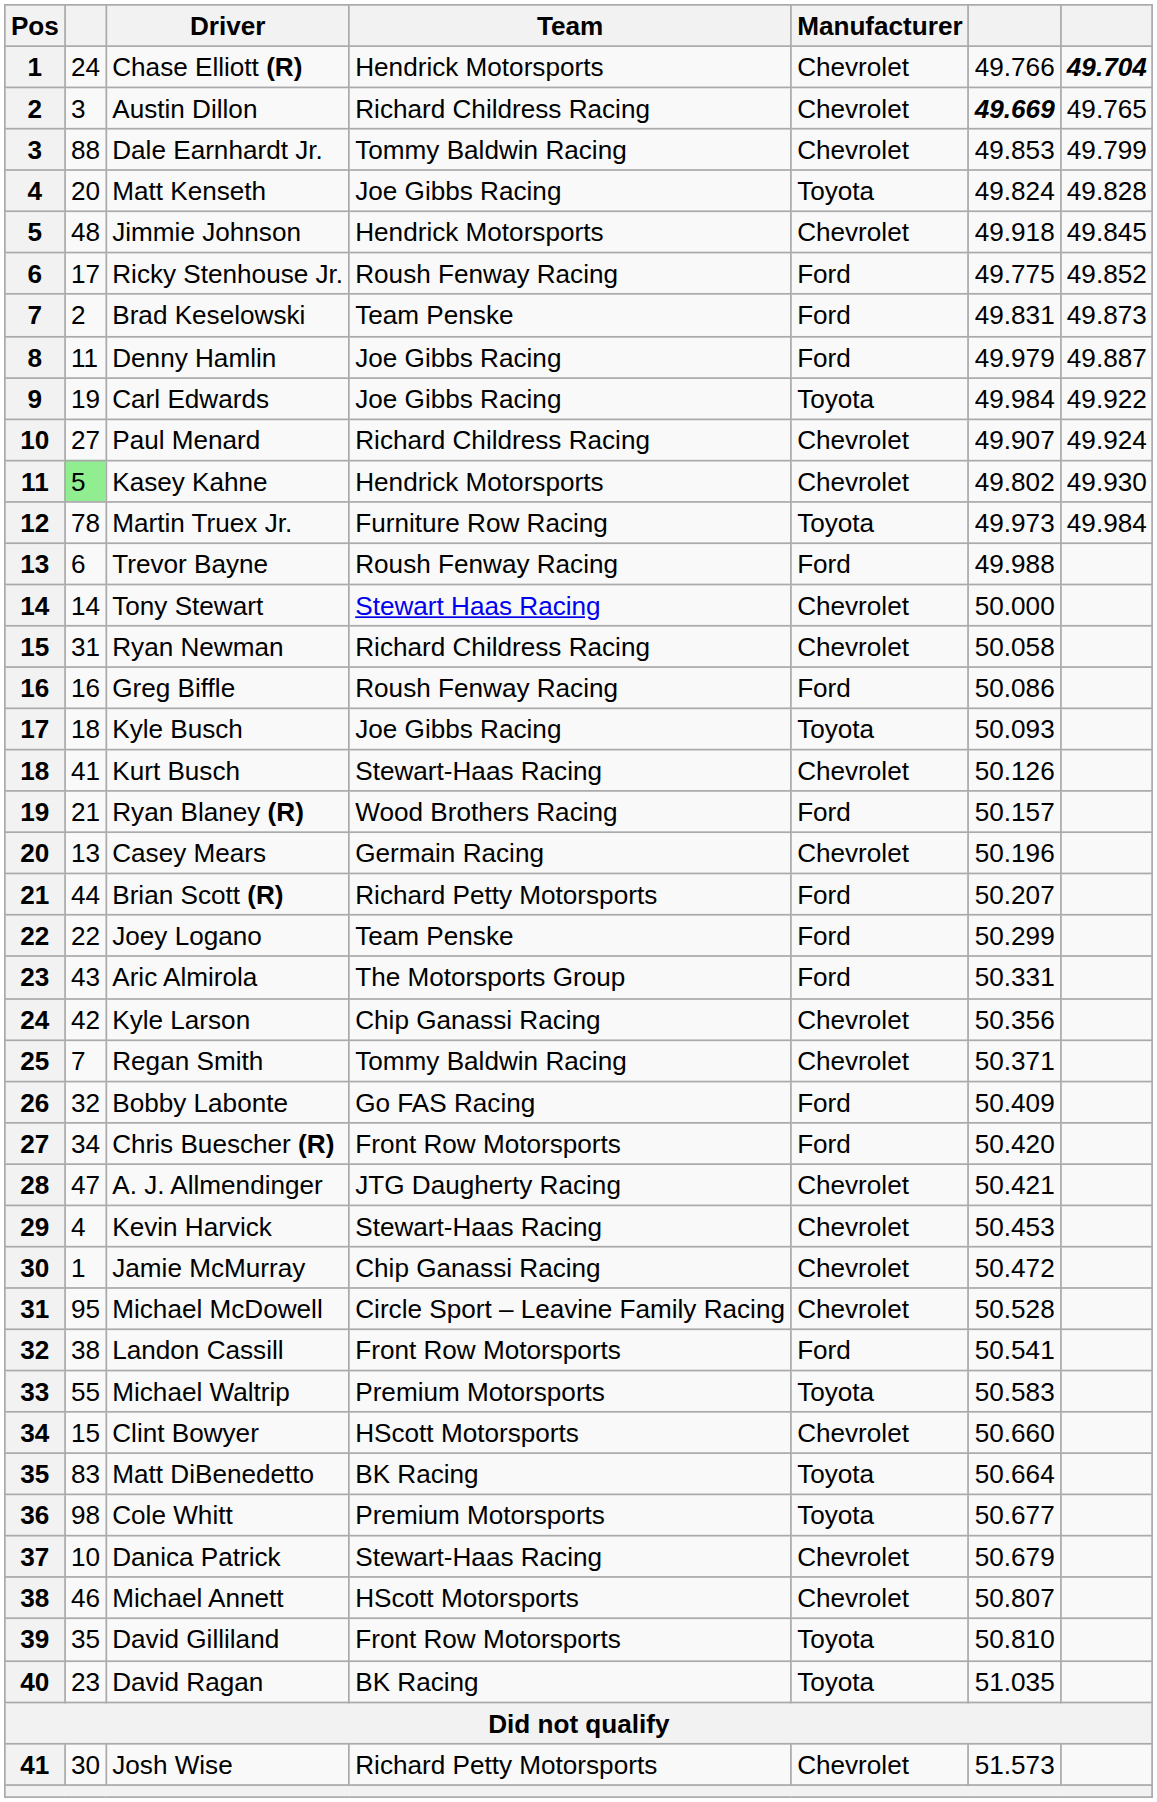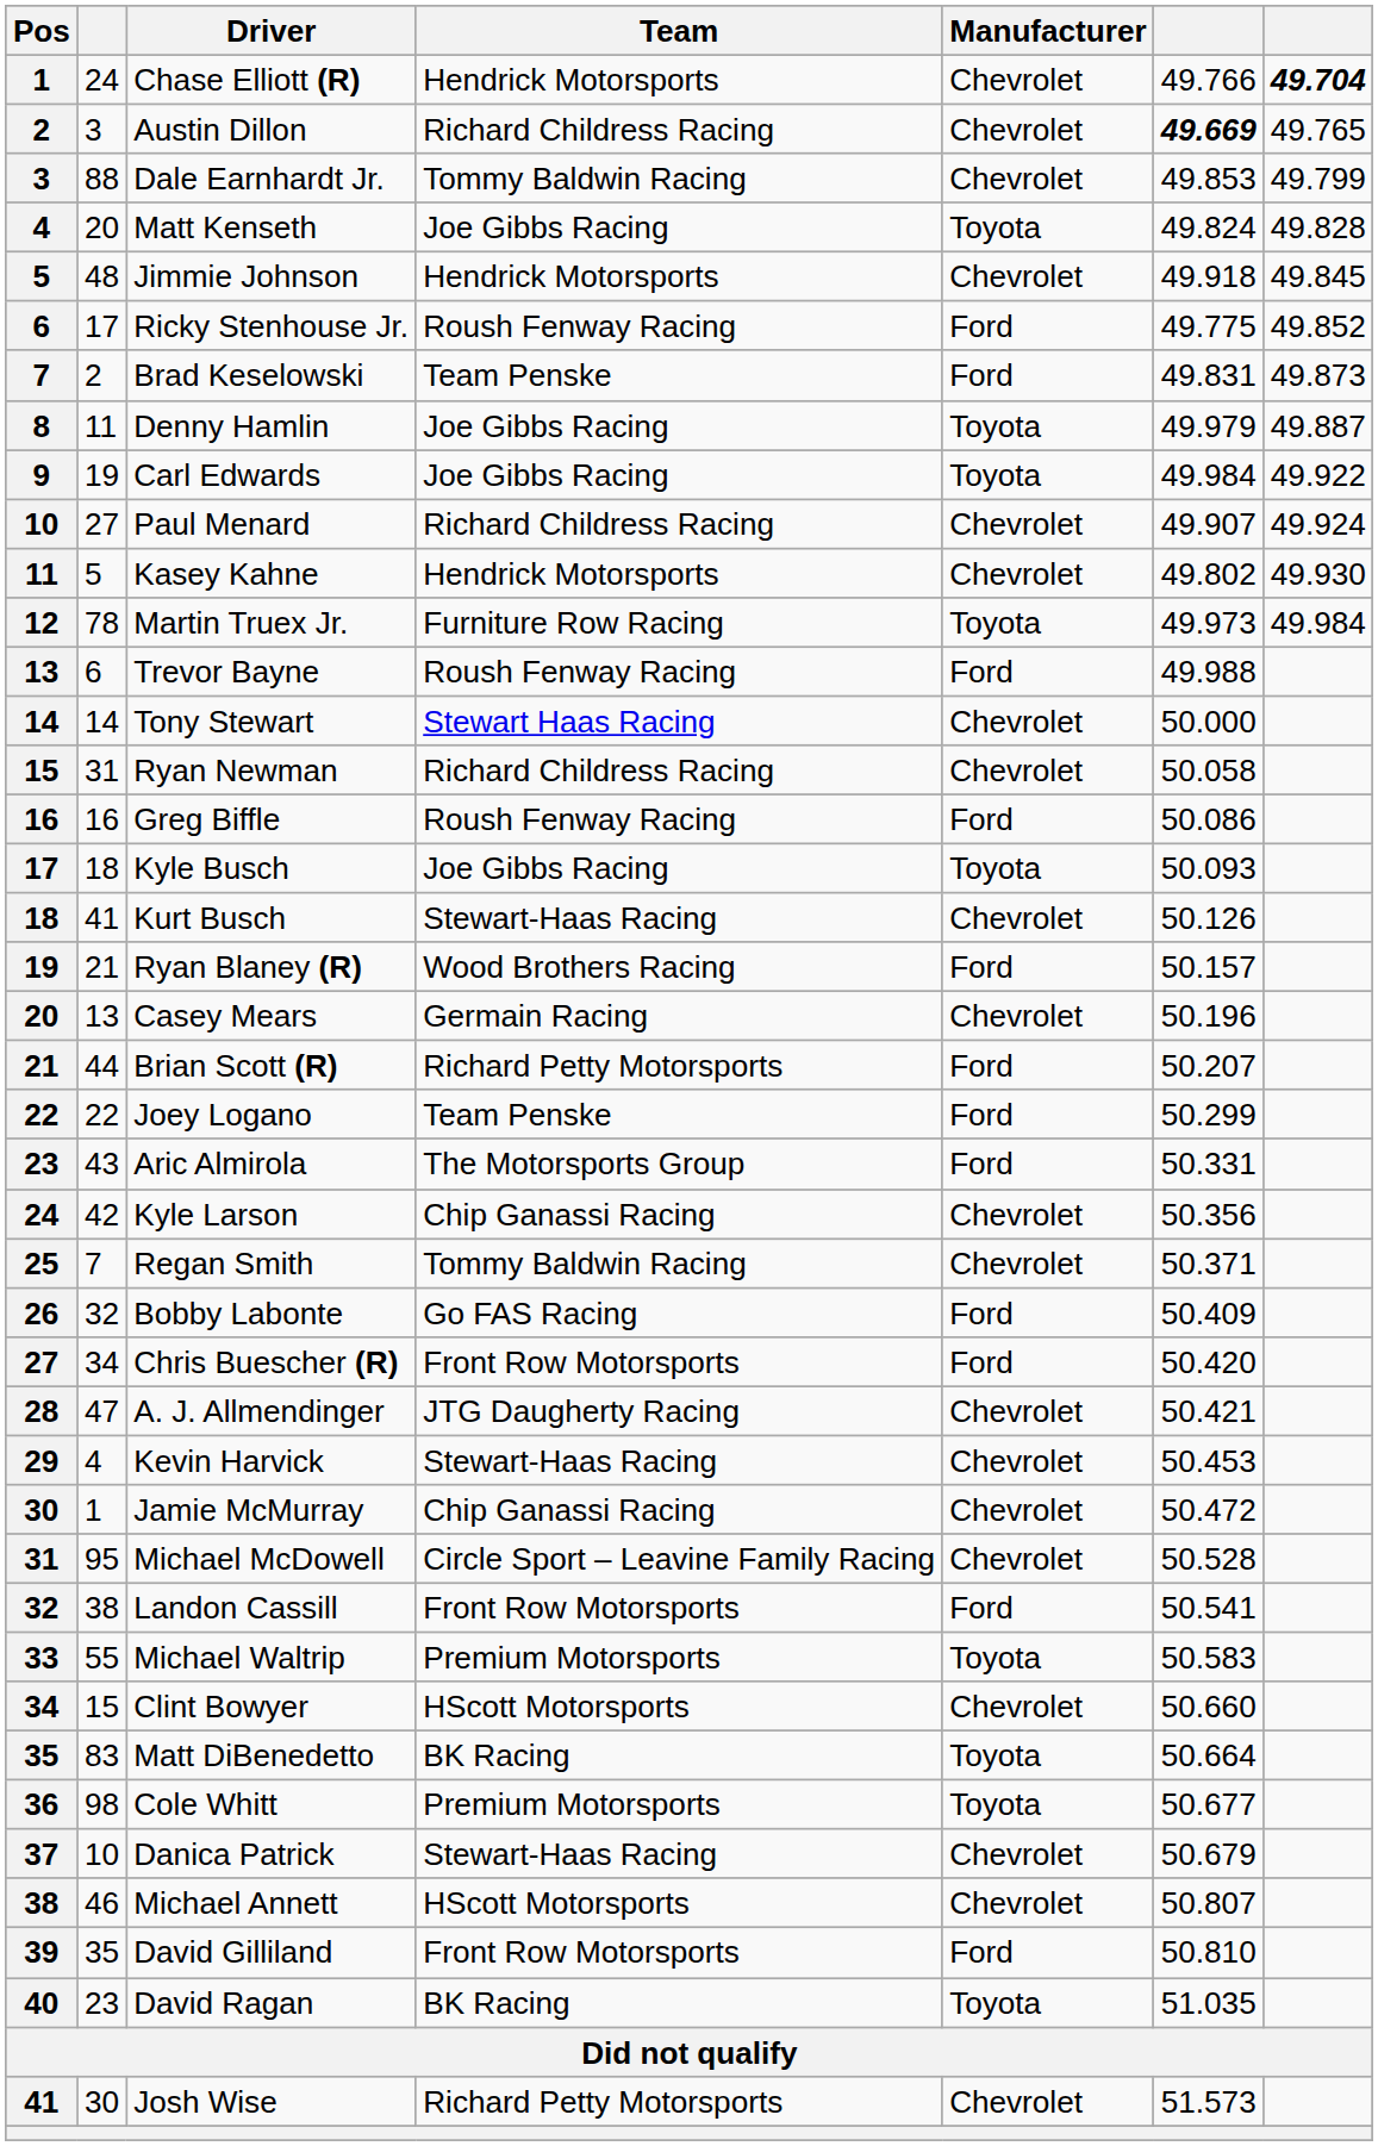 <table class="wikitable" style="font-size:95%">
 <tr>
 <th>Pos</th>
 <th></th>
 <th>Driver</th>
 <th>Team</th>
 <th>Manufacturer</th>
 <th></th>
 <th></th>
 </tr>
 <tr>
 <th>1</th>
 <td>24</td>
 <td>Chase Elliott <strong>(R)</strong></td>
 <td>Hendrick Motorsports</td>
 <td>Chevrolet</td>
 <td>49.766</td>
 <td><strong><em>49.704</em></strong></td>
 </tr>
 <tr>
 <th>2</th>
 <td>3</td>
 <td>Austin Dillon</td>
 <td>Richard Childress Racing</td>
 <td>Chevrolet</td>
 <td><strong><em>49.669</em></strong></td>
 <td>49.765</td>
 </tr>
 <tr>
 <th>3</th>
 <td>88</td>
 <td>Dale Earnhardt Jr.</td>
 <td>Tommy Baldwin Racing</td>
 <td>Chevrolet</td>
 <td>49.853</td>
 <td>49.799</td>
 </tr>
 <tr>
 <th>4</th>
 <td>20</td>
 <td>Matt Kenseth</td>
 <td>Joe Gibbs Racing</td>
 <td>Toyota</td>
 <td>49.824</td>
 <td>49.828</td>
 </tr>
 <tr>
 <th>5</th>
 <td>48</td>
 <td>Jimmie Johnson</td>
 <td>Hendrick Motorsports</td>
 <td>Chevrolet</td>
 <td>49.918</td>
 <td>49.845</td>
 </tr>
 <tr>
 <th>6</th>
 <td>17</td>
 <td>Ricky Stenhouse Jr.</td>
 <td>Roush Fenway Racing</td>
 <td>Ford</td>
 <td>49.775</td>
 <td>49.852</td>
 </tr>
 <tr>
 <th>7</th>
 <td>2</td>
 <td>Brad Keselowski</td>
 <td>Team Penske</td>
 <td>Ford</td>
 <td>49.831</td>
 <td>49.873</td>
 </tr>
 <tr>
 <th>8</th>
 <td>11</td>
 <td>Denny Hamlin</td>
 <td>Joe Gibbs Racing</td>
-<td>Ford</td>
+<td>Toyota</td>
 <td>49.979</td>
 <td>49.887</td>
 </tr>
 <tr>
 <th>9</th>
 <td>19</td>
 <td>Carl Edwards</td>
 <td>Joe Gibbs Racing</td>
 <td>Toyota</td>
 <td>49.984</td>
 <td>49.922</td>
 </tr>
 <tr>
 <th>10</th>
 <td>27</td>
 <td>Paul Menard</td>
 <td>Richard Childress Racing</td>
 <td>Chevrolet</td>
 <td>49.907</td>
 <td>49.924</td>
 </tr>
 <tr>
 <th>11</th>
-<td style="background: lightgreen;">5</td>
+<td>5</td>
 <td>Kasey Kahne</td>
 <td>Hendrick Motorsports</td>
 <td>Chevrolet</td>
 <td>49.802</td>
 <td>49.930</td>
 </tr>
 <tr>
 <th>12</th>
 <td>78</td>
 <td>Martin Truex Jr.</td>
 <td>Furniture Row Racing</td>
 <td>Toyota</td>
 <td>49.973</td>
 <td>49.984</td>
 </tr>
 <tr>
 <th>13</th>
 <td>6</td>
 <td>Trevor Bayne</td>
 <td>Roush Fenway Racing</td>
 <td>Ford</td>
 <td>49.988</td>
 <td></td>
 </tr>
 <tr>
 <th>14</th>
 <td>14</td>
 <td>Tony Stewart</td>
 <td><a href='#'>Stewart Haas Racing</a></td>
 <td>Chevrolet</td>
 <td>50.000</td>
 <td></td>
 </tr>
 <tr>
 <th>15</th>
 <td>31</td>
 <td>Ryan Newman</td>
 <td>Richard Childress Racing</td>
 <td>Chevrolet</td>
 <td>50.058</td>
 <td></td>
 </tr>
 <tr>
 <th>16</th>
 <td>16</td>
 <td>Greg Biffle</td>
 <td>Roush Fenway Racing</td>
 <td>Ford</td>
 <td>50.086</td>
 <td></td>
 </tr>
 <tr>
 <th>17</th>
 <td>18</td>
 <td>Kyle Busch</td>
 <td>Joe Gibbs Racing</td>
 <td>Toyota</td>
 <td>50.093</td>
 <td></td>
 </tr>
 <tr>
 <th>18</th>
 <td>41</td>
 <td>Kurt Busch</td>
 <td>Stewart-Haas Racing</td>
 <td>Chevrolet</td>
 <td>50.126</td>
 <td></td>
 </tr>
 <tr>
 <th>19</th>
 <td>21</td>
 <td>Ryan Blaney <strong>(R)</strong></td>
 <td>Wood Brothers Racing</td>
 <td>Ford</td>
 <td>50.157</td>
 <td></td>
 </tr>
 <tr>
 <th>20</th>
 <td>13</td>
 <td>Casey Mears</td>
 <td>Germain Racing</td>
 <td>Chevrolet</td>
 <td>50.196</td>
 <td></td>
 </tr>
 <tr>
 <th>21</th>
 <td>44</td>
 <td>Brian Scott <strong>(R)</strong></td>
 <td>Richard Petty Motorsports</td>
 <td>Ford</td>
 <td>50.207</td>
 <td></td>
 </tr>
 <tr>
 <th>22</th>
 <td>22</td>
 <td>Joey Logano</td>
 <td>Team Penske</td>
 <td>Ford</td>
 <td>50.299</td>
 <td></td>
 </tr>
 <tr>
 <th>23</th>
 <td>43</td>
 <td>Aric Almirola</td>
 <td>The Motorsports Group</td>
 <td>Ford</td>
 <td>50.331</td>
 <td></td>
 </tr>
 <tr>
 <th>24</th>
 <td>42</td>
 <td>Kyle Larson</td>
 <td>Chip Ganassi Racing</td>
 <td>Chevrolet</td>
 <td>50.356</td>
 <td></td>
 </tr>
 <tr>
 <th>25</th>
 <td>7</td>
 <td>Regan Smith</td>
 <td>Tommy Baldwin Racing</td>
 <td>Chevrolet</td>
 <td>50.371</td>
 <td></td>
 </tr>
 <tr>
 <th>26</th>
 <td>32</td>
 <td>Bobby Labonte</td>
 <td>Go FAS Racing</td>
 <td>Ford</td>
 <td>50.409</td>
 <td></td>
 </tr>
 <tr>
 <th>27</th>
 <td>34</td>
 <td>Chris Buescher <strong>(R)</strong></td>
 <td>Front Row Motorsports</td>
 <td>Ford</td>
 <td>50.420</td>
 <td></td>
 </tr>
 <tr>
 <th>28</th>
 <td>47</td>
 <td>A. J. Allmendinger</td>
 <td>JTG Daugherty Racing</td>
 <td>Chevrolet</td>
 <td>50.421</td>
 <td></td>
 </tr>
 <tr>
 <th>29</th>
 <td>4</td>
 <td>Kevin Harvick</td>
 <td>Stewart-Haas Racing</td>
 <td>Chevrolet</td>
 <td>50.453</td>
 <td></td>
 </tr>
 <tr>
 <th>30</th>
 <td>1</td>
 <td>Jamie McMurray</td>
 <td>Chip Ganassi Racing</td>
 <td>Chevrolet</td>
 <td>50.472</td>
 <td></td>
 </tr>
 <tr>
 <th>31</th>
 <td>95</td>
 <td>Michael McDowell</td>
 <td>Circle Sport – Leavine Family Racing</td>
 <td>Chevrolet</td>
 <td>50.528</td>
 <td></td>
 </tr>
 <tr>
 <th>32</th>
 <td>38</td>
 <td>Landon Cassill</td>
 <td>Front Row Motorsports</td>
 <td>Ford</td>
 <td>50.541</td>
 <td></td>
 </tr>
 <tr>
 <th>33</th>
 <td>55</td>
 <td>Michael Waltrip</td>
 <td>Premium Motorsports</td>
 <td>Toyota</td>
 <td>50.583</td>
 <td></td>
 </tr>
 <tr>
 <th>34</th>
 <td>15</td>
 <td>Clint Bowyer</td>
 <td>HScott Motorsports</td>
 <td>Chevrolet</td>
 <td>50.660</td>
 <td></td>
 </tr>
 <tr>
 <th>35</th>
 <td>83</td>
 <td>Matt DiBenedetto</td>
 <td>BK Racing</td>
 <td>Toyota</td>
 <td>50.664</td>
 <td></td>
 </tr>
 <tr>
 <th>36</th>
 <td>98</td>
 <td>Cole Whitt</td>
 <td>Premium Motorsports</td>
 <td>Toyota</td>
 <td>50.677</td>
 <td></td>
 </tr>
 <tr>
 <th>37</th>
 <td>10</td>
 <td>Danica Patrick</td>
 <td>Stewart-Haas Racing</td>
 <td>Chevrolet</td>
 <td>50.679</td>
 <td></td>
 </tr>
 <tr>
 <th>38</th>
 <td>46</td>
 <td>Michael Annett</td>
 <td>HScott Motorsports</td>
 <td>Chevrolet</td>
 <td>50.807</td>
 <td></td>
 </tr>
 <tr>
 <th>39</th>
 <td>35</td>
 <td>David Gilliland</td>
 <td>Front Row Motorsports</td>
-<td>Toyota</td>
+<td>Ford</td>
 <td>50.810</td>
 <td></td>
 </tr>
 <tr>
 <th>40</th>
 <td>23</td>
 <td>David Ragan</td>
 <td>BK Racing</td>
 <td>Toyota</td>
 <td>51.035</td>
 <td></td>
 </tr>
 <tr>
 <th colspan="7">Did not qualify</th>
 </tr>
 <tr>
 <th>41</th>
 <td>30</td>
 <td>Josh Wise</td>
 <td>Richard Petty Motorsports</td>
 <td>Chevrolet</td>
 <td>51.573</td>
 <td></td>
 </tr>
 <tr>
 <th colspan="7"></th>
 </tr>
 </table>
